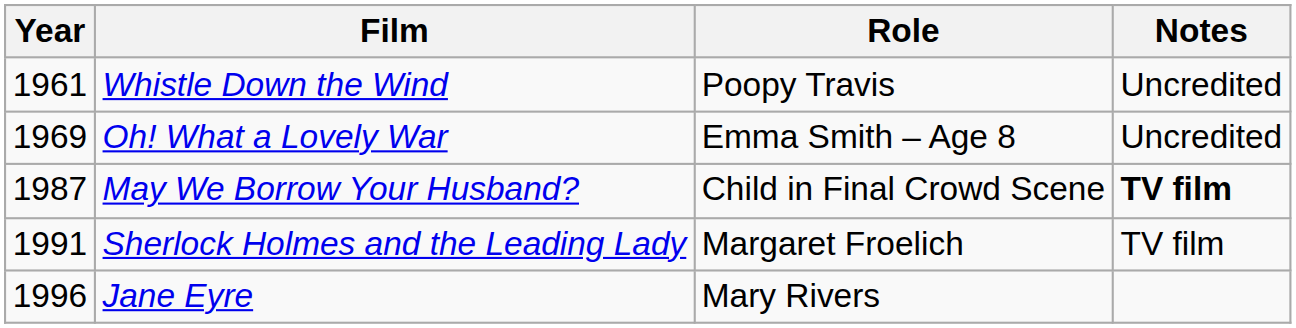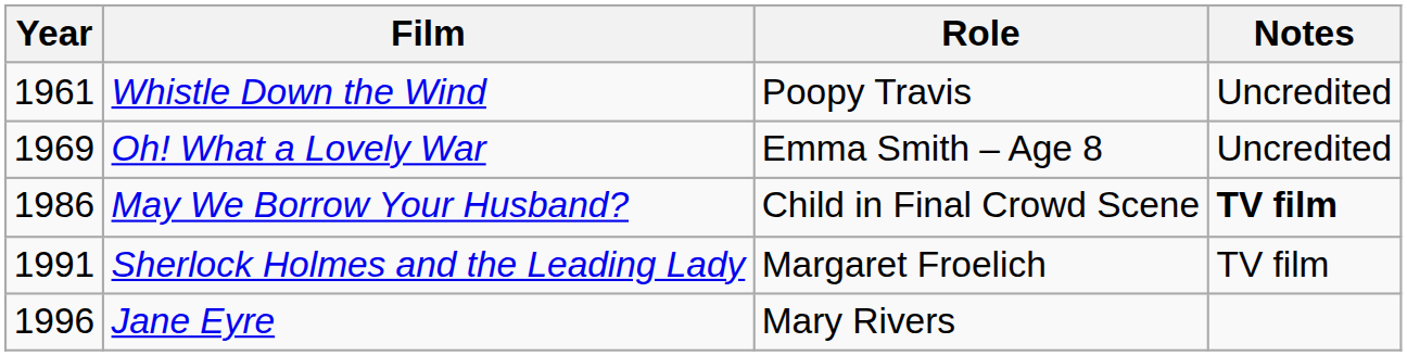 <table class="wikitable">
 <tr>
 <th>Year</th>
 <th>Film</th>
 <th>Role</th>
 <th>Notes</th>
 </tr>
 <tr>
 <td>1961</td>
 <td><em><a href='#'>Whistle Down the Wind</a></em></td>
 <td>Poopy Travis</td>
 <td>Uncredited</td>
 </tr>
 <tr>
 <td>1969</td>
 <td><em><a href='#'>Oh! What a Lovely War</a></em></td>
 <td>Emma Smith – Age 8</td>
 <td>Uncredited</td>
 </tr>
 <tr>
-<td>1987</td>
+<td>1986</td>
 <td><em><a href='#'>May We Borrow Your Husband?</a></em></td>
 <td>Child in Final Crowd Scene</td>
 <td><strong>TV film</strong></td>
 </tr>
 <tr>
 <td>1991</td>
 <td><em><a href='#'>Sherlock Holmes and the Leading Lady</a></em></td>
 <td>Margaret Froelich</td>
 <td>TV film</td>
 </tr>
 <tr>
 <td>1996</td>
 <td><em><a href='#'>Jane Eyre</a></em></td>
 <td>Mary Rivers</td>
 <td></td>
 </tr>
 </table>
